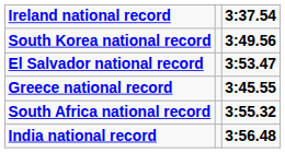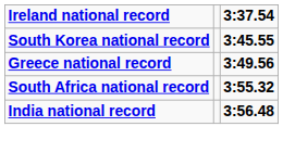 <table class="wikitable">
 <tr>
 <td><strong><a href='#'>Ireland national record</a></strong></td>
 <td></td>
 <td><strong>3:37.54</strong></td>
 </tr>
 <tr>
 <td><strong><a href='#'>South Korea national record</a></strong></td>
 <td></td>
-<td><strong>3:49.56</strong></td>
-</tr>
-<tr>
-<td><strong><a href='#'>El Salvador national record</a></strong></td>
-<td></td>
-<td><strong>3:53.47</strong></td>
+<td><strong>3:45.55</strong></td>
 </tr>
 <tr>
 <td><strong><a href='#'>Greece national record</a></strong></td>
 <td></td>
-<td><strong>3:45.55</strong></td>
+<td><strong>3:49.56</strong></td>
 </tr>
 <tr>
 <td><strong><a href='#'>South Africa national record</a></strong></td>
 <td></td>
 <td><strong>3:55.32</strong></td>
 </tr>
 <tr>
 <td><strong><a href='#'>India national record</a></strong></td>
 <td></td>
 <td><strong>3:56.48</strong></td>
 </tr>
 </table>
